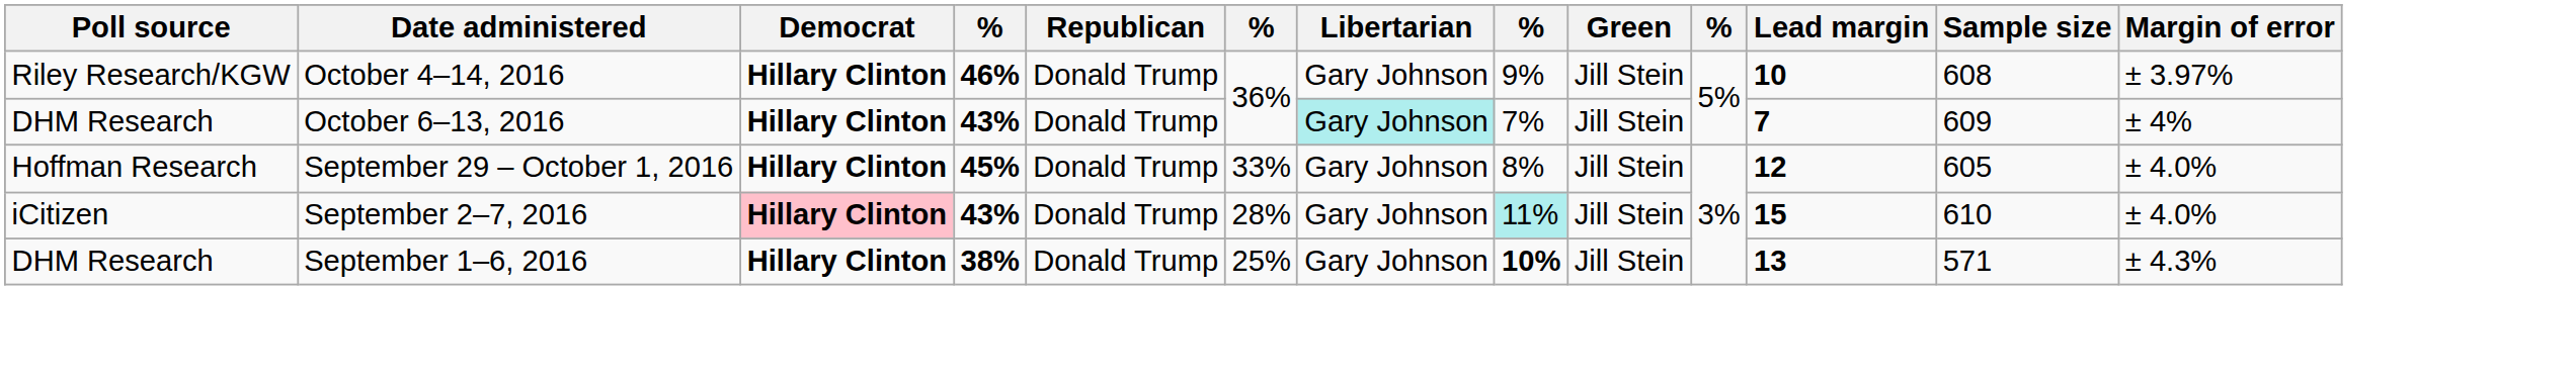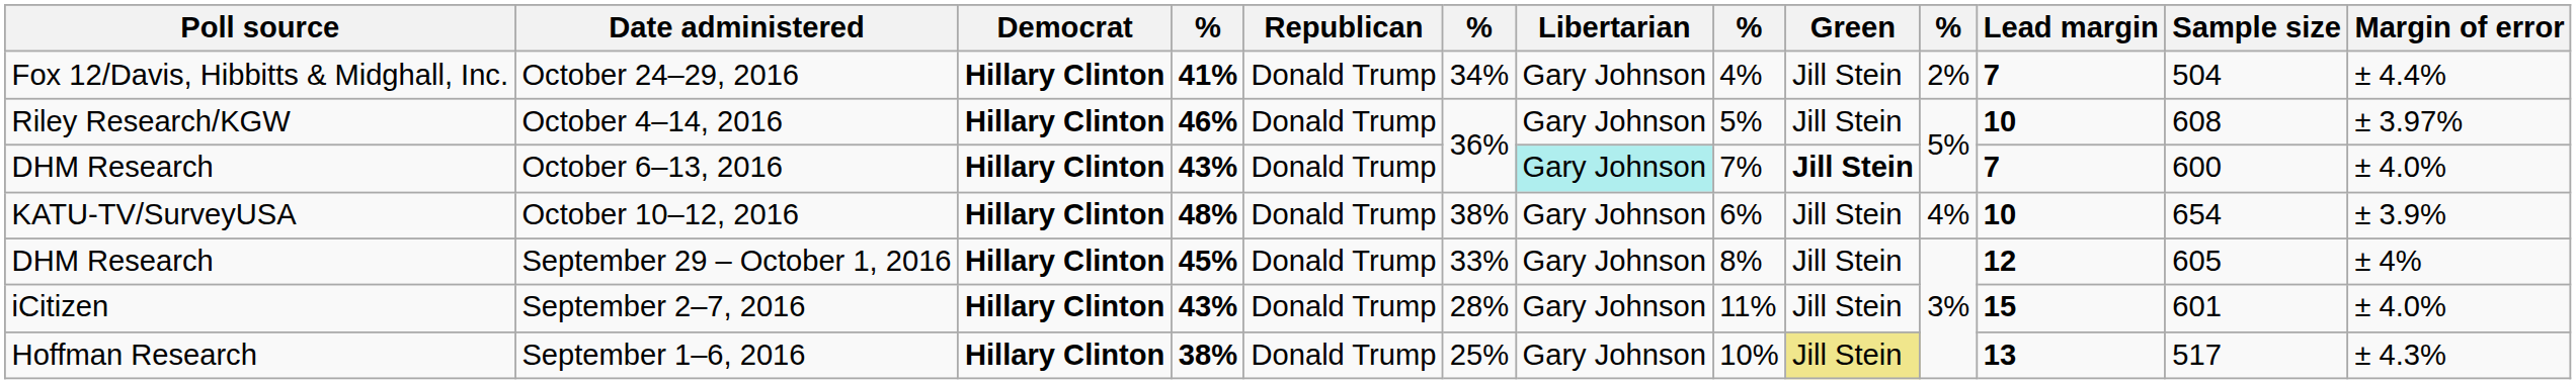 <table class="wikitable">
 <tr valign=bottom>
 <th>Poll source</th>
 <th>Date administered</th>
 <th>Democrat</th>
 <th>%</th>
 <th>Republican</th>
 <th>%</th>
 <th>Libertarian</th>
 <th>%</th>
 <th>Green</th>
 <th>%</th>
 <th>Lead margin</th>
 <th>Sample size</th>
 <th>Margin of error</th>
 </tr>
 <tr>
+<td>Fox 12/Davis, Hibbitts & Midghall, Inc.</td>
+<td>October 24–29, 2016</td>
+<td><strong>Hillary Clinton</strong></td>
+<td><strong>41%</strong></td>
+<td>Donald Trump</td>
+<td>34%</td>
+<td>Gary Johnson</td>
+<td>4%</td>
+<td>Jill Stein</td>
+<td>2%</td>
+<td><strong>7</strong></td>
+<td>504</td>
+<td>± 4.4%</td>
+</tr>
+<tr>
 <td>Riley Research/KGW</td>
 <td>October 4–14, 2016</td>
 <td><strong>Hillary Clinton</strong></td>
 <td><strong>46%</strong></td>
 <td>Donald Trump</td>
 <td rowspan="2">36%</td>
 <td>Gary Johnson</td>
-<td>9%</td>
+<td>5%</td>
 <td>Jill Stein</td>
 <td rowspan="2">5%</td>
 <td><strong>10</strong></td>
 <td>608</td>
 <td>± 3.97%</td>
 </tr>
 <tr>
 <td>DHM Research</td>
 <td>October 6–13, 2016</td>
 <td><strong>Hillary Clinton</strong></td>
 <td><strong>43%</strong></td>
 <td>Donald Trump</td>
 <td style="background: paleturquoise;">Gary Johnson</td>
 <td>7%</td>
-<td>Jill Stein</td>
+<td><strong>Jill Stein</strong></td>
 <td><strong>7</strong></td>
-<td>609</td>
-<td>± 4%</td>
+<td>600</td>
+<td>± 4.0%</td>
 </tr>
 <tr>
-<td>Hoffman Research</td>
+<td>KATU-TV/SurveyUSA</td>
+<td>October 10–12, 2016</td>
+<td><strong>Hillary Clinton</strong></td>
+<td><strong>48%</strong></td>
+<td>Donald Trump</td>
+<td>38%</td>
+<td>Gary Johnson</td>
+<td>6%</td>
+<td>Jill Stein</td>
+<td>4%</td>
+<td><strong>10</strong></td>
+<td>654</td>
+<td>± 3.9%</td>
+</tr>
+<tr>
+<td>DHM Research</td>
 <td>September 29 – October 1, 2016</td>
 <td><strong>Hillary Clinton</strong></td>
 <td><strong>45%</strong></td>
 <td>Donald Trump</td>
 <td>33%</td>
 <td>Gary Johnson</td>
 <td>8%</td>
 <td>Jill Stein</td>
 <td rowspan="3">3%</td>
 <td><strong>12</strong></td>
 <td>605</td>
-<td>± 4.0%</td>
+<td>± 4%</td>
 </tr>
 <tr>
 <td>iCitizen</td>
 <td>September 2–7, 2016</td>
-<td style="background: pink;"><strong>Hillary Clinton</strong></td>
+<td><strong>Hillary Clinton</strong></td>
 <td><strong>43%</strong></td>
 <td>Donald Trump</td>
 <td>28%</td>
 <td>Gary Johnson</td>
-<td style="background: paleturquoise;">11%</td>
+<td>11%</td>
 <td>Jill Stein</td>
 <td><strong>15</strong></td>
-<td>610</td>
+<td>601</td>
 <td>± 4.0%</td>
 </tr>
 <tr>
-<td>DHM Research</td>
+<td>Hoffman Research</td>
 <td>September 1–6, 2016</td>
 <td><strong>Hillary Clinton</strong></td>
 <td><strong>38%</strong></td>
 <td>Donald Trump</td>
 <td>25%</td>
 <td>Gary Johnson</td>
-<td><strong>10%</strong></td>
-<td>Jill Stein</td>
+<td>10%</td>
+<td style="background: khaki;">Jill Stein</td>
 <td><strong>13</strong></td>
-<td>571</td>
+<td>517</td>
 <td>± 4.3%</td>
 </tr>
 </table>
